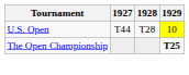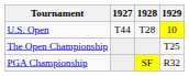 <table class="wikitable" style="font-size:95%;text-align:center;">
 <tr>
 <th>Tournament</th>
 <th>1927</th>
 <th>1928</th>
 <th>1929</th>
 </tr>
 <tr>
 <td align=left><a href='#'>U.S. Open</a></td>
 <td>T44</td>
 <td>T28</td>
 <td style="background:yellow;">10</td>
 </tr>
 <tr>
 <td align=left><a href='#'>The Open Championship</a></td>
 <td style="background:#eeeeee;"></td>
 <td style="background:#eeeeee;"></td>
-<td><strong>T25</strong></td>
+<td>T25</td>
+</tr>
+<tr>
+<td align=left><a href='#'>PGA Championship</a></td>
+<td style="background:#eeeeee;"></td>
+<td style="background:yellow;">SF</td>
+<td>R32</td>
 </tr>
 </table>
